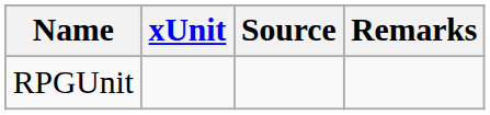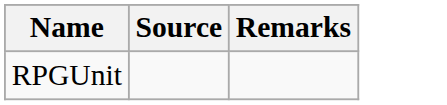 <table class="wikitable sortable">
 <tr>
 <th>Name</th>
-<th><a href='#'>xUnit</a></th>
 <th>Source</th>
 <th>Remarks</th>
 </tr>
 <tr>
 <td>RPGUnit</td>
 <td></td>
 <td></td>
-<td></td>
 </tr>
 </table>
